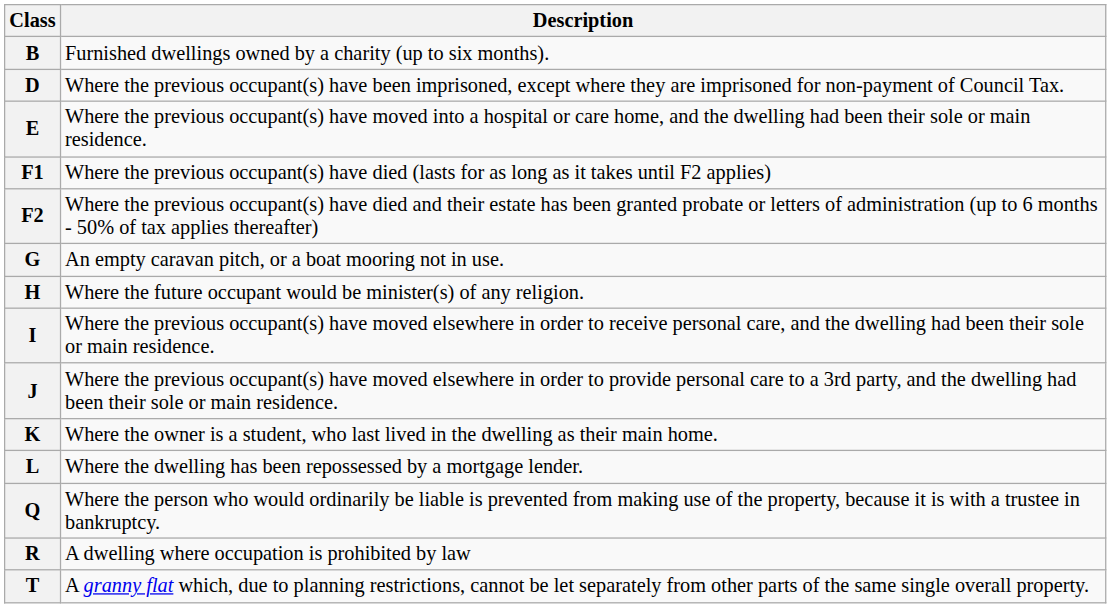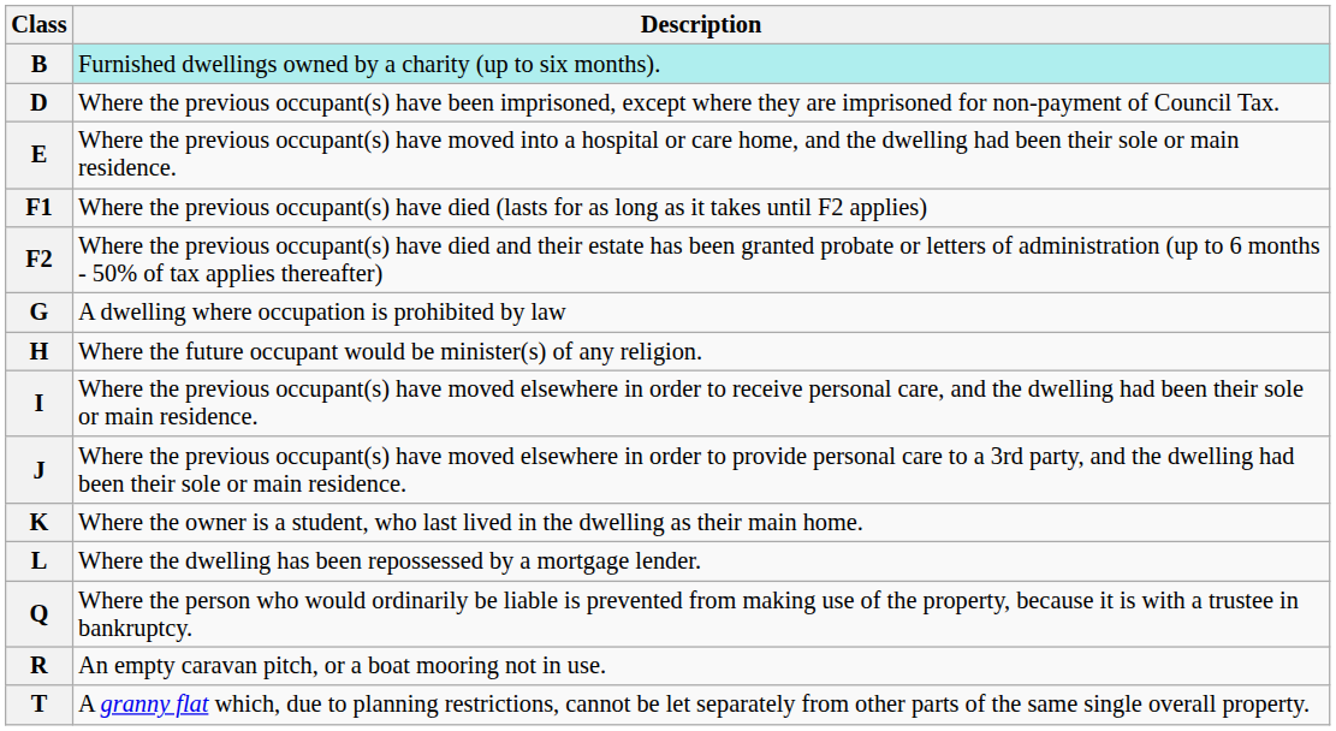 <table class="wikitable">
 <tr>
 <th>Class</th>
 <th>Description</th>
 </tr>
 <tr>
 <th>B</th>
-<td>Furnished dwellings owned by a charity (up to six months).</td>
+<td style="background: paleturquoise;">Furnished dwellings owned by a charity (up to six months).</td>
 </tr>
 <tr>
 <th>D</th>
 <td>Where the previous occupant(s) have been imprisoned, except where they are imprisoned for non-payment of Council Tax.</td>
 </tr>
 <tr>
 <th>E</th>
 <td>Where the previous occupant(s) have moved into a hospital or care home, and the dwelling had been their sole or main residence.</td>
 </tr>
 <tr>
 <th>F1</th>
 <td>Where the previous occupant(s) have died (lasts for as long as it takes until F2 applies)</td>
 </tr>
 <tr>
 <th>F2</th>
 <td>Where the previous occupant(s) have died and their estate has been granted probate or letters of administration (up to 6 months - 50% of tax applies thereafter)</td>
 </tr>
 <tr>
 <th>G</th>
-<td>An empty caravan pitch, or a boat mooring not in use.</td>
+<td>A dwelling where occupation is prohibited by law</td>
 </tr>
 <tr>
 <th>H</th>
 <td>Where the future occupant would be minister(s) of any religion.</td>
 </tr>
 <tr>
 <th>I</th>
 <td>Where the previous occupant(s) have moved elsewhere in order to receive personal care, and the dwelling had been their sole or main residence.</td>
 </tr>
 <tr>
 <th>J</th>
 <td>Where the previous occupant(s) have moved elsewhere in order to provide personal care to a 3rd party, and the dwelling had been their sole or main residence.</td>
 </tr>
 <tr>
 <th>K</th>
 <td>Where the owner is a student, who last lived in the dwelling as their main home.</td>
 </tr>
 <tr>
 <th>L</th>
 <td>Where the dwelling has been repossessed by a mortgage lender.</td>
 </tr>
 <tr>
 <th>Q</th>
 <td>Where the person who would ordinarily be liable is prevented from making use of the property, because it is with a trustee in bankruptcy.</td>
 </tr>
 <tr>
 <th>R</th>
-<td>A dwelling where occupation is prohibited by law</td>
+<td>An empty caravan pitch, or a boat mooring not in use.</td>
 </tr>
 <tr>
 <th>T</th>
 <td>A <em><a href='#'>granny flat</a></em> which, due to planning restrictions, cannot be let separately from other parts of the same single overall property.</td>
 </tr>
 </table>
